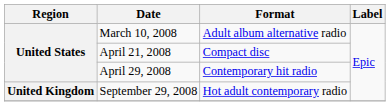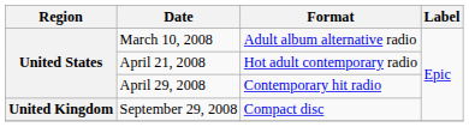 <table class="wikitable plainrowheaders">
 <tr>
 <th>Region</th>
 <th>Date</th>
 <th>Format</th>
 <th>Label</th>
 </tr>
 <tr>
 <th scope="row" rowspan="3">United States</th>
 <td>March 10, 2008</td>
 <td><a href='#'>Adult album alternative</a> radio</td>
 <td rowspan="4"><a href='#'>Epic</a></td>
 </tr>
 <tr>
 <td>April 21, 2008</td>
-<td><a href='#'>Compact disc</a></td>
+<td><a href='#'>Hot adult contemporary</a> radio</td>
 </tr>
 <tr>
 <td>April 29, 2008</td>
 <td><a href='#'>Contemporary hit radio</a></td>
 </tr>
 <tr>
 <th scope="row">United Kingdom</th>
 <td>September 29, 2008</td>
-<td><a href='#'>Hot adult contemporary</a> radio</td>
+<td><a href='#'>Compact disc</a></td>
 </tr>
 <tr>
 </tr>
 </table>
